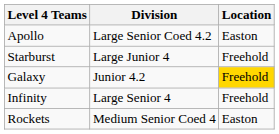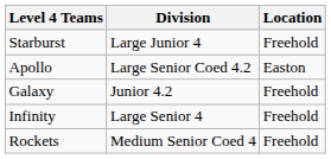 <table class="wikitable">
 <tr>
 <th ->Level 4 Teams</th>
 <th>Division</th>
 <th>Location</th>
 </tr>
 <tr>
+<td>Starburst</td>
+<td>Large Junior 4</td>
+<td>Freehold</td>
+</tr>
+<tr>
 <td>Apollo</td>
 <td>Large Senior Coed 4.2</td>
 <td>Easton</td>
 </tr>
 <tr>
-<td>Starburst</td>
-<td>Large Junior 4</td>
-<td>Freehold</td>
-</tr>
-<tr>
 <td>Galaxy</td>
 <td>Junior 4.2</td>
-<td style="background: gold;">Freehold</td>
+<td>Freehold</td>
 </tr>
 <tr>
 <td>Infinity</td>
 <td>Large Senior 4</td>
 <td>Freehold</td>
 </tr>
 <tr>
 <td>Rockets</td>
 <td>Medium Senior Coed 4</td>
-<td>Easton</td>
+<td>Freehold</td>
 </tr>
 </table>
